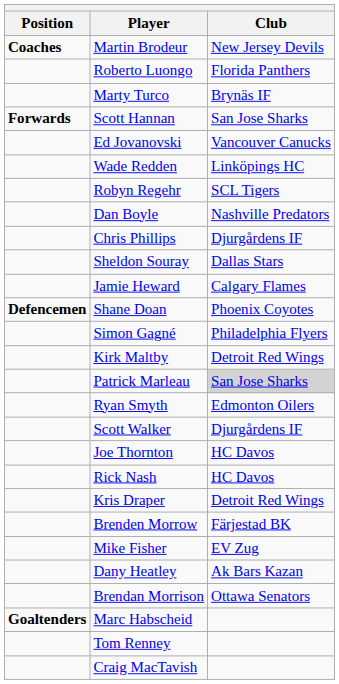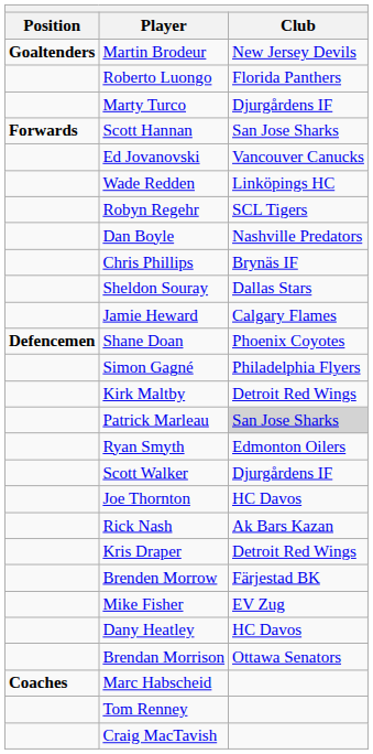 <table class=wikitable>
 <tr>
 <th colspan="7"></th>
 </tr>
 <tr>
 <th>Position</th>
 <th>Player</th>
 <th>Club</th>
 </tr>
 <tr>
-<td><strong>Coaches</strong></td>
+<td><strong>Goaltenders</strong></td>
 <td><a href='#'>Martin Brodeur</a></td>
 <td><a href='#'>New Jersey Devils</a></td>
 </tr>
 <tr>
 <td></td>
 <td><a href='#'>Roberto Luongo</a></td>
 <td><a href='#'>Florida Panthers</a></td>
 </tr>
 <tr>
 <td></td>
 <td><a href='#'>Marty Turco</a></td>
-<td><a href='#'>Brynäs IF</a></td>
+<td><a href='#'>Djurgårdens IF</a></td>
 </tr>
 <tr>
 <td><strong>Forwards</strong></td>
 <td><a href='#'>Scott Hannan</a></td>
 <td><a href='#'>San Jose Sharks</a></td>
 </tr>
 <tr>
 <td></td>
 <td><a href='#'>Ed Jovanovski</a></td>
 <td><a href='#'>Vancouver Canucks</a></td>
 </tr>
 <tr>
 <td></td>
 <td><a href='#'>Wade Redden</a></td>
 <td><a href='#'>Linköpings HC</a></td>
 </tr>
 <tr>
 <td></td>
 <td><a href='#'>Robyn Regehr</a></td>
 <td><a href='#'>SCL Tigers</a></td>
 </tr>
 <tr>
 <td></td>
 <td><a href='#'>Dan Boyle</a></td>
 <td><a href='#'>Nashville Predators</a></td>
 </tr>
 <tr>
 <td></td>
 <td><a href='#'>Chris Phillips</a></td>
-<td><a href='#'>Djurgårdens IF</a></td>
+<td><a href='#'>Brynäs IF</a></td>
 </tr>
 <tr>
 <td></td>
 <td><a href='#'>Sheldon Souray</a></td>
 <td><a href='#'>Dallas Stars</a></td>
 </tr>
 <tr>
 <td></td>
 <td><a href='#'>Jamie Heward</a></td>
 <td><a href='#'>Calgary Flames</a></td>
 </tr>
 <tr>
 <td><strong>Defencemen</strong></td>
 <td><a href='#'>Shane Doan</a></td>
 <td><a href='#'>Phoenix Coyotes</a></td>
 </tr>
 <tr>
 <td></td>
 <td><a href='#'>Simon Gagné</a></td>
 <td><a href='#'>Philadelphia Flyers</a></td>
 </tr>
 <tr>
 <td></td>
 <td><a href='#'>Kirk Maltby</a></td>
 <td><a href='#'>Detroit Red Wings</a></td>
 </tr>
 <tr>
 <td></td>
 <td><a href='#'>Patrick Marleau</a></td>
 <td style="background: lightgrey;"><a href='#'>San Jose Sharks</a></td>
 </tr>
 <tr>
 <td></td>
 <td><a href='#'>Ryan Smyth</a></td>
 <td><a href='#'>Edmonton Oilers</a></td>
 </tr>
 <tr>
 <td></td>
 <td><a href='#'>Scott Walker</a></td>
 <td><a href='#'>Djurgårdens IF</a></td>
 </tr>
 <tr>
 <td></td>
 <td><a href='#'>Joe Thornton</a></td>
 <td><a href='#'>HC Davos</a></td>
 </tr>
 <tr>
 <td></td>
 <td><a href='#'>Rick Nash</a></td>
-<td><a href='#'>HC Davos</a></td>
+<td><a href='#'>Ak Bars Kazan</a></td>
 </tr>
 <tr>
 <td></td>
 <td><a href='#'>Kris Draper</a></td>
 <td><a href='#'>Detroit Red Wings</a></td>
 </tr>
 <tr>
 <td></td>
 <td><a href='#'>Brenden Morrow</a></td>
 <td><a href='#'>Färjestad BK</a></td>
 </tr>
 <tr>
 <td></td>
 <td><a href='#'>Mike Fisher</a></td>
 <td><a href='#'>EV Zug</a></td>
 </tr>
 <tr>
 <td></td>
 <td><a href='#'>Dany Heatley</a></td>
-<td><a href='#'>Ak Bars Kazan</a></td>
+<td><a href='#'>HC Davos</a></td>
 </tr>
 <tr>
 <td></td>
 <td><a href='#'>Brendan Morrison</a></td>
 <td><a href='#'>Ottawa Senators</a></td>
 </tr>
 <tr>
-<td><strong>Goaltenders</strong></td>
+<td><strong>Coaches</strong></td>
 <td><a href='#'>Marc Habscheid</a></td>
 <td></td>
 </tr>
 <tr>
 <td></td>
 <td><a href='#'>Tom Renney</a></td>
 <td></td>
 </tr>
 <tr>
 <td></td>
 <td><a href='#'>Craig MacTavish</a></td>
 <td></td>
 </tr>
 </table>
